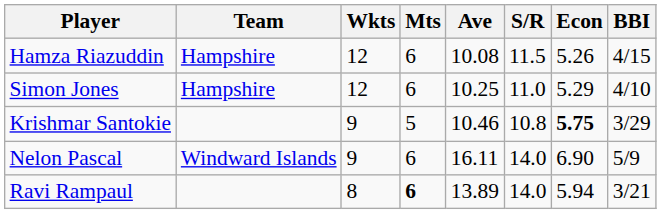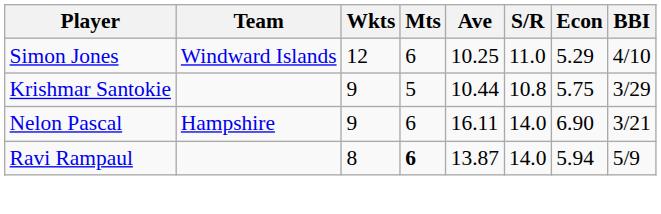 <table class="wikitable">
 <tr>
 <th>Player</th>
 <th>Team</th>
 <th>Wkts</th>
 <th>Mts</th>
 <th>Ave</th>
 <th>S/R</th>
 <th>Econ</th>
 <th>BBI</th>
 </tr>
 <tr>
-<td><a href='#'>Hamza Riazuddin</a></td>
-<td> <a href='#'>Hampshire</a></td>
-<td>12</td>
-<td>6</td>
-<td>10.08</td>
-<td>11.5</td>
-<td>5.26</td>
-<td>4/15</td>
-</tr>
-<tr>
 <td><a href='#'>Simon Jones</a></td>
-<td> <a href='#'>Hampshire</a></td>
+<td> <a href='#'>Windward Islands</a></td>
 <td>12</td>
 <td>6</td>
 <td>10.25</td>
 <td>11.0</td>
 <td>5.29</td>
 <td>4/10</td>
 </tr>
 <tr>
 <td><a href='#'>Krishmar Santokie</a></td>
 <td></td>
 <td>9</td>
 <td>5</td>
-<td>10.46</td>
+<td>10.44</td>
 <td>10.8</td>
-<td><strong>5.75</strong></td>
+<td>5.75</td>
 <td>3/29</td>
 </tr>
 <tr>
 <td><a href='#'>Nelon Pascal</a></td>
-<td> <a href='#'>Windward Islands</a></td>
+<td> <a href='#'>Hampshire</a></td>
 <td>9</td>
 <td>6</td>
 <td>16.11</td>
 <td>14.0</td>
 <td>6.90</td>
-<td>5/9</td>
+<td>3/21</td>
 </tr>
 <tr>
 <td><a href='#'>Ravi Rampaul</a></td>
 <td></td>
 <td>8</td>
 <td><strong>6</strong></td>
-<td>13.89</td>
+<td>13.87</td>
 <td>14.0</td>
 <td>5.94</td>
-<td>3/21</td>
+<td>5/9</td>
 </tr>
 </table>
